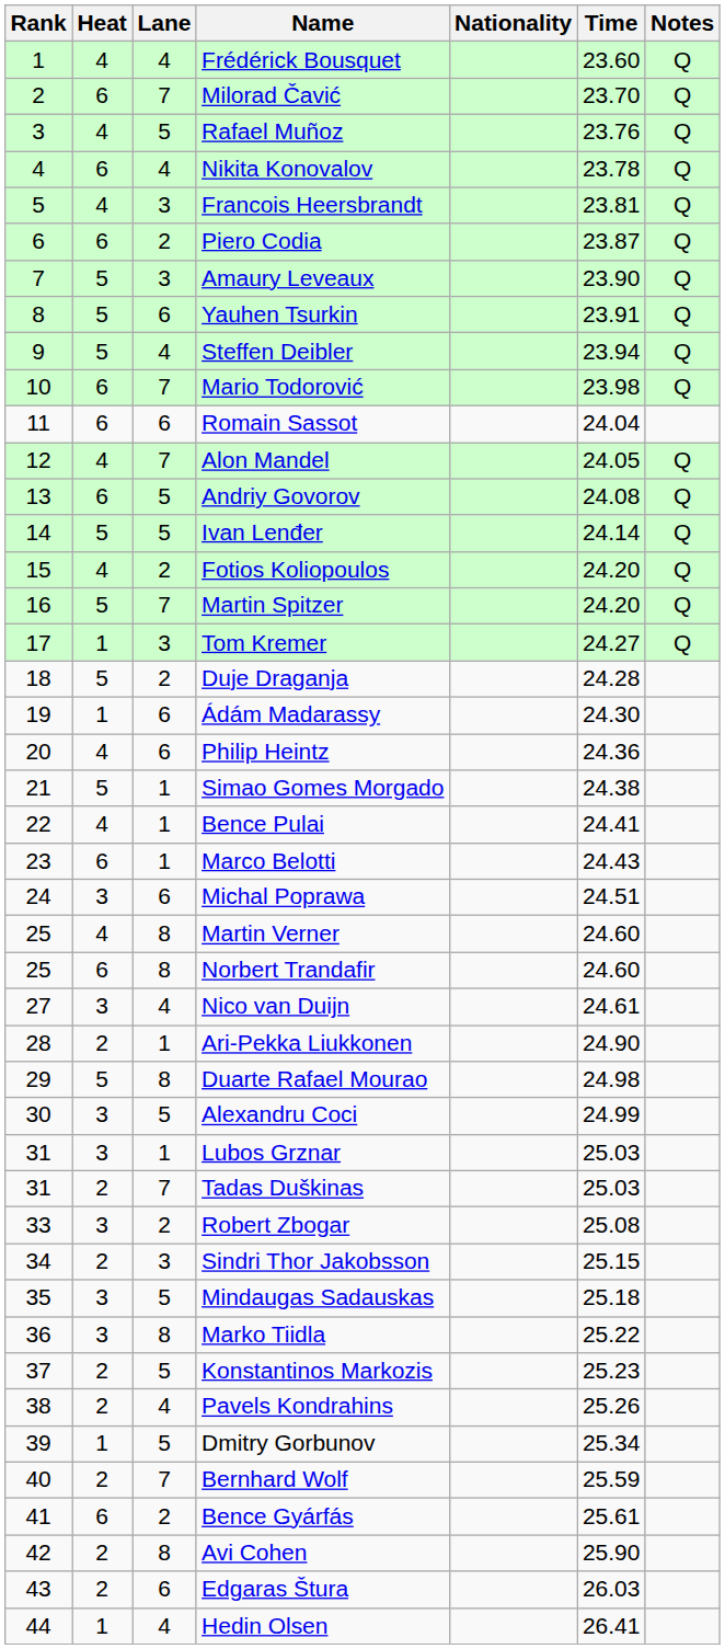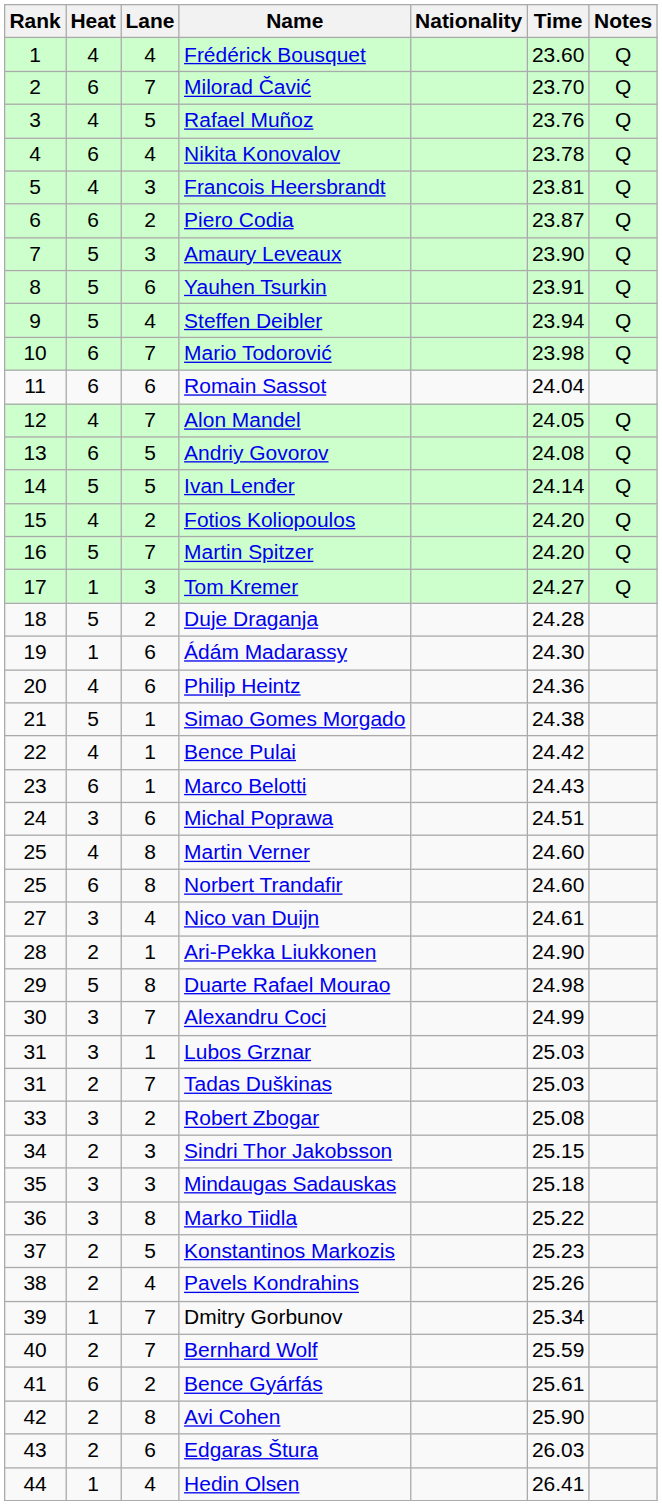 <table class="wikitable sortable" style="text-align:center">
 <tr>
 <th>Rank</th>
 <th>Heat</th>
 <th>Lane</th>
 <th>Name</th>
 <th>Nationality</th>
 <th>Time</th>
 <th>Notes</th>
 </tr>
 <tr bgcolor=ccffcc>
 <td>1</td>
 <td>4</td>
 <td>4</td>
 <td align=left><a href='#'>Frédérick Bousquet</a></td>
 <td align=left></td>
 <td>23.60</td>
 <td>Q</td>
 </tr>
 <tr bgcolor=ccffcc>
 <td>2</td>
 <td>6</td>
 <td>7</td>
 <td align=left><a href='#'>Milorad Čavić</a></td>
 <td align=left></td>
 <td>23.70</td>
 <td>Q</td>
 </tr>
 <tr bgcolor=ccffcc>
 <td>3</td>
 <td>4</td>
 <td>5</td>
 <td align=left><a href='#'>Rafael Muñoz</a></td>
 <td align=left></td>
 <td>23.76</td>
 <td>Q</td>
 </tr>
 <tr bgcolor=ccffcc>
 <td>4</td>
 <td>6</td>
 <td>4</td>
 <td align=left><a href='#'>Nikita Konovalov</a></td>
 <td align=left></td>
 <td>23.78</td>
 <td>Q</td>
 </tr>
 <tr bgcolor=ccffcc>
 <td>5</td>
 <td>4</td>
 <td>3</td>
 <td align=left><a href='#'>Francois Heersbrandt</a></td>
 <td align=left></td>
 <td>23.81</td>
 <td>Q</td>
 </tr>
 <tr bgcolor=ccffcc>
 <td>6</td>
 <td>6</td>
 <td>2</td>
 <td align=left><a href='#'>Piero Codia</a></td>
 <td align=left></td>
 <td>23.87</td>
 <td>Q</td>
 </tr>
 <tr bgcolor=ccffcc>
 <td>7</td>
 <td>5</td>
 <td>3</td>
 <td align=left><a href='#'>Amaury Leveaux</a></td>
 <td align=left></td>
 <td>23.90</td>
 <td>Q</td>
 </tr>
 <tr bgcolor=ccffcc>
 <td>8</td>
 <td>5</td>
 <td>6</td>
 <td align=left><a href='#'>Yauhen Tsurkin</a></td>
 <td align=left></td>
 <td>23.91</td>
 <td>Q</td>
 </tr>
 <tr bgcolor=ccffcc>
 <td>9</td>
 <td>5</td>
 <td>4</td>
 <td align=left><a href='#'>Steffen Deibler</a></td>
 <td align=left></td>
 <td>23.94</td>
 <td>Q</td>
 </tr>
 <tr bgcolor=ccffcc>
 <td>10</td>
 <td>6</td>
 <td>7</td>
 <td align=left><a href='#'>Mario Todorović</a></td>
 <td align=left></td>
 <td>23.98</td>
 <td>Q</td>
 </tr>
 <tr>
 <td>11</td>
 <td>6</td>
 <td>6</td>
 <td align=left><a href='#'>Romain Sassot</a></td>
 <td align=left></td>
 <td>24.04</td>
 <td></td>
 </tr>
 <tr bgcolor=ccffcc>
 <td>12</td>
 <td>4</td>
 <td>7</td>
 <td align=left><a href='#'>Alon Mandel</a></td>
 <td align=left></td>
 <td>24.05</td>
 <td>Q</td>
 </tr>
 <tr bgcolor=ccffcc>
 <td>13</td>
 <td>6</td>
 <td>5</td>
 <td align=left><a href='#'>Andriy Govorov</a></td>
 <td align=left></td>
 <td>24.08</td>
 <td>Q</td>
 </tr>
 <tr bgcolor=ccffcc>
 <td>14</td>
 <td>5</td>
 <td>5</td>
 <td align=left><a href='#'>Ivan Lenđer</a></td>
 <td align=left></td>
 <td>24.14</td>
 <td>Q</td>
 </tr>
 <tr bgcolor=ccffcc>
 <td>15</td>
 <td>4</td>
 <td>2</td>
 <td align=left><a href='#'>Fotios Koliopoulos</a></td>
 <td align=left></td>
 <td>24.20</td>
 <td>Q</td>
 </tr>
 <tr bgcolor=ccffcc>
 <td>16</td>
 <td>5</td>
 <td>7</td>
 <td align=left><a href='#'>Martin Spitzer</a></td>
 <td align=left></td>
 <td>24.20</td>
 <td>Q</td>
 </tr>
 <tr bgcolor=ccffcc>
 <td>17</td>
 <td>1</td>
 <td>3</td>
 <td align=left><a href='#'>Tom Kremer</a></td>
 <td align=left></td>
 <td>24.27</td>
 <td>Q</td>
 </tr>
 <tr>
 <td>18</td>
 <td>5</td>
 <td>2</td>
 <td align=left><a href='#'>Duje Draganja</a></td>
 <td align=left></td>
 <td>24.28</td>
 <td></td>
 </tr>
 <tr>
 <td>19</td>
 <td>1</td>
 <td>6</td>
 <td align=left><a href='#'>Ádám Madarassy</a></td>
 <td align=left></td>
 <td>24.30</td>
 <td></td>
 </tr>
 <tr>
 <td>20</td>
 <td>4</td>
 <td>6</td>
 <td align=left><a href='#'>Philip Heintz</a></td>
 <td align=left></td>
 <td>24.36</td>
 <td></td>
 </tr>
 <tr>
 <td>21</td>
 <td>5</td>
 <td>1</td>
 <td align=left><a href='#'>Simao Gomes Morgado</a></td>
 <td align=left></td>
 <td>24.38</td>
 <td></td>
 </tr>
 <tr>
 <td>22</td>
 <td>4</td>
 <td>1</td>
 <td align=left><a href='#'>Bence Pulai</a></td>
 <td align=left></td>
-<td>24.41</td>
+<td>24.42</td>
 <td></td>
 </tr>
 <tr>
 <td>23</td>
 <td>6</td>
 <td>1</td>
 <td align=left><a href='#'>Marco Belotti</a></td>
 <td align=left></td>
 <td>24.43</td>
 <td></td>
 </tr>
 <tr>
 <td>24</td>
 <td>3</td>
 <td>6</td>
 <td align=left><a href='#'>Michal Poprawa</a></td>
 <td align=left></td>
 <td>24.51</td>
 <td></td>
 </tr>
 <tr>
 <td>25</td>
 <td>4</td>
 <td>8</td>
 <td align=left><a href='#'>Martin Verner</a></td>
 <td align=left></td>
 <td>24.60</td>
 <td></td>
 </tr>
 <tr>
 <td>25</td>
 <td>6</td>
 <td>8</td>
 <td align=left><a href='#'>Norbert Trandafir</a></td>
 <td align=left></td>
 <td>24.60</td>
 <td></td>
 </tr>
 <tr>
 <td>27</td>
 <td>3</td>
 <td>4</td>
 <td align=left><a href='#'>Nico van Duijn</a></td>
 <td align=left></td>
 <td>24.61</td>
 <td></td>
 </tr>
 <tr>
 <td>28</td>
 <td>2</td>
 <td>1</td>
 <td align=left><a href='#'>Ari-Pekka Liukkonen</a></td>
 <td align=left></td>
 <td>24.90</td>
 <td></td>
 </tr>
 <tr>
 <td>29</td>
 <td>5</td>
 <td>8</td>
 <td align=left><a href='#'>Duarte Rafael Mourao</a></td>
 <td align=left></td>
 <td>24.98</td>
 <td></td>
 </tr>
 <tr>
 <td>30</td>
 <td>3</td>
-<td>5</td>
+<td>7</td>
 <td align=left><a href='#'>Alexandru Coci</a></td>
 <td align=left></td>
 <td>24.99</td>
 <td></td>
 </tr>
 <tr>
 <td>31</td>
 <td>3</td>
 <td>1</td>
 <td align=left><a href='#'>Lubos Grznar</a></td>
 <td align=left></td>
 <td>25.03</td>
 <td></td>
 </tr>
 <tr>
 <td>31</td>
 <td>2</td>
 <td>7</td>
 <td align=left><a href='#'>Tadas Duškinas</a></td>
 <td align=left></td>
 <td>25.03</td>
 <td></td>
 </tr>
 <tr>
 <td>33</td>
 <td>3</td>
 <td>2</td>
 <td align=left><a href='#'>Robert Zbogar</a></td>
 <td align=left></td>
 <td>25.08</td>
 <td></td>
 </tr>
 <tr>
 <td>34</td>
 <td>2</td>
 <td>3</td>
 <td align=left><a href='#'>Sindri Thor Jakobsson</a></td>
 <td align=left></td>
 <td>25.15</td>
 <td></td>
 </tr>
 <tr>
 <td>35</td>
 <td>3</td>
-<td>5</td>
+<td>3</td>
 <td align=left><a href='#'>Mindaugas Sadauskas</a></td>
 <td align=left></td>
 <td>25.18</td>
 <td></td>
 </tr>
 <tr>
 <td>36</td>
 <td>3</td>
 <td>8</td>
 <td align=left><a href='#'>Marko Tiidla</a></td>
 <td align=left></td>
 <td>25.22</td>
 <td></td>
 </tr>
 <tr>
 <td>37</td>
 <td>2</td>
 <td>5</td>
 <td align=left><a href='#'>Konstantinos Markozis</a></td>
 <td align=left></td>
 <td>25.23</td>
 <td></td>
 </tr>
 <tr>
 <td>38</td>
 <td>2</td>
 <td>4</td>
 <td align=left><a href='#'>Pavels Kondrahins</a></td>
 <td align=left></td>
 <td>25.26</td>
 <td></td>
 </tr>
 <tr>
 <td>39</td>
 <td>1</td>
-<td>5</td>
+<td>7</td>
 <td align=left>Dmitry Gorbunov</td>
 <td align=left></td>
 <td>25.34</td>
 <td></td>
 </tr>
 <tr>
 <td>40</td>
 <td>2</td>
 <td>7</td>
 <td align=left><a href='#'>Bernhard Wolf</a></td>
 <td align=left></td>
 <td>25.59</td>
 <td></td>
 </tr>
 <tr>
 <td>41</td>
 <td>6</td>
 <td>2</td>
 <td align=left><a href='#'>Bence Gyárfás</a></td>
 <td align=left></td>
 <td>25.61</td>
 <td></td>
 </tr>
 <tr>
 <td>42</td>
 <td>2</td>
 <td>8</td>
 <td align=left><a href='#'>Avi Cohen</a></td>
 <td align=left></td>
 <td>25.90</td>
 <td></td>
 </tr>
 <tr>
 <td>43</td>
 <td>2</td>
 <td>6</td>
 <td align=left><a href='#'>Edgaras Štura</a></td>
 <td align=left></td>
 <td>26.03</td>
 <td></td>
 </tr>
 <tr>
 <td>44</td>
 <td>1</td>
 <td>4</td>
 <td align=left><a href='#'>Hedin Olsen</a></td>
 <td align=left></td>
 <td>26.41</td>
 <td></td>
 </tr>
 </table>
